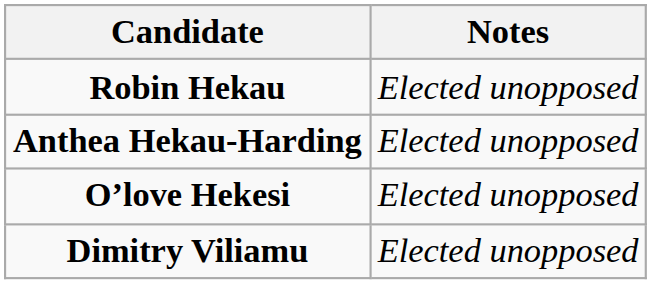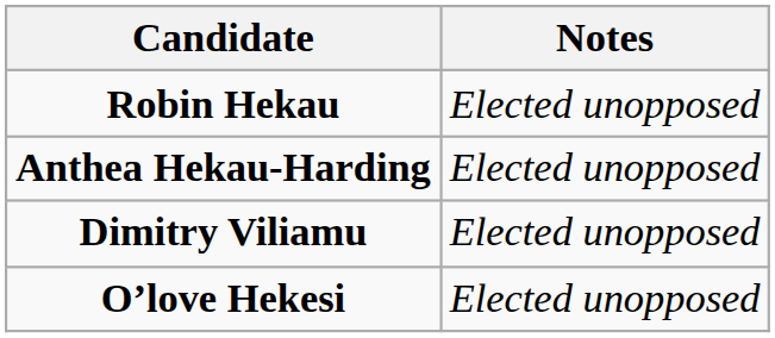 <table class="wikitable centre" style="text-align:center;">
 <tr>
 <th>Candidate</th>
 <th>Notes</th>
 </tr>
 <tr>
 <td><strong>Robin Hekau</strong></td>
 <td><em>Elected unopposed</em></td>
 </tr>
 <tr>
 <td><strong>Anthea Hekau-Harding</strong></td>
 <td><em>Elected unopposed</em></td>
 </tr>
 <tr>
+<td><strong>Dimitry Viliamu</strong></td>
+<td><em>Elected unopposed</em></td>
+</tr>
+<tr>
 <td><strong>O’love Hekesi</strong></td>
 <td><em>Elected unopposed</em></td>
 </tr>
-<tr>
-<td><strong>Dimitry Viliamu</strong></td>
-<td><em>Elected unopposed</em></td>
-</tr>
 </table>
